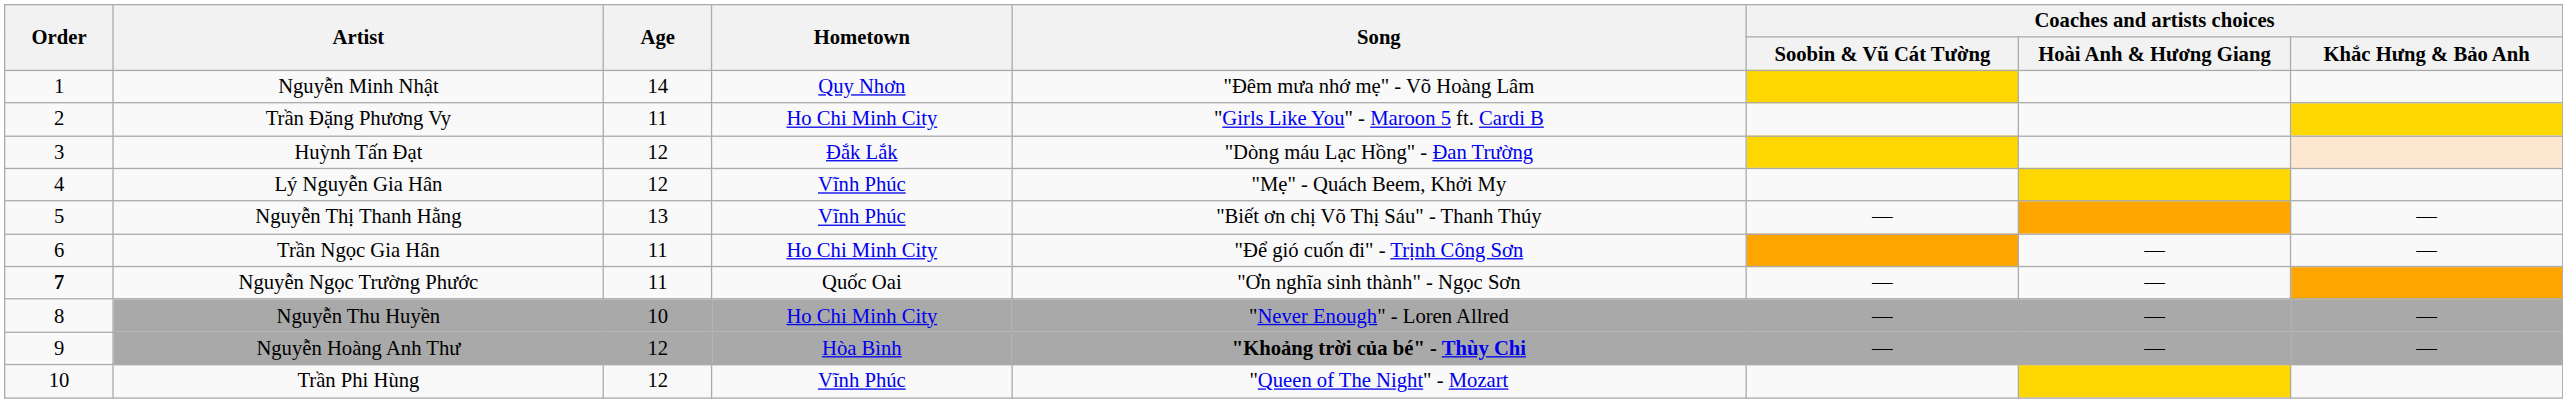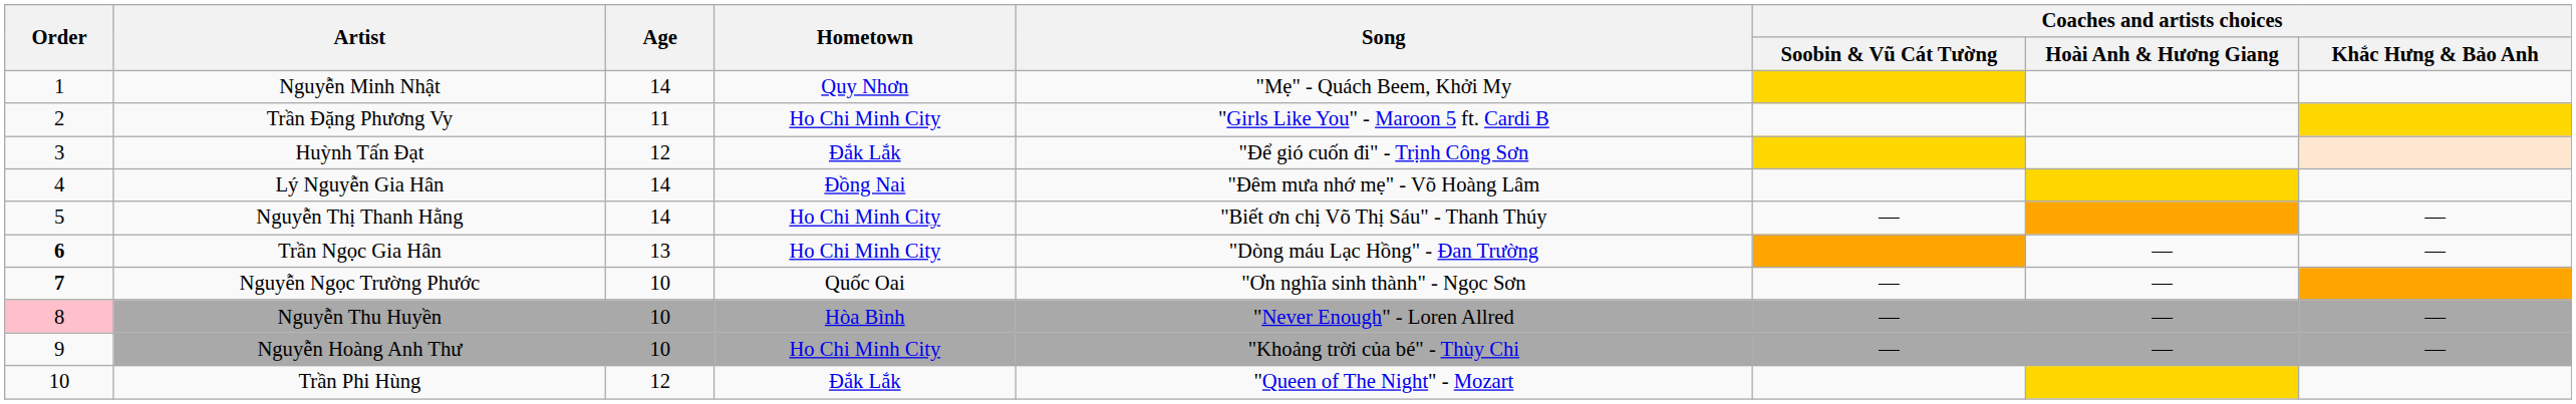 <table class="wikitable" style="text-align:center; width:100%;">
 <tr>
 <th scope="col" rowspan="2" style="width:04%;">Order</th>
 <th scope="col" rowspan="2" style="width:18%;">Artist</th>
 <th scope="col" rowspan="2" style="width:04%;">Age</th>
 <th scope="col" rowspan="2" style="width:11%;">Hometown</th>
 <th scope="col" rowspan="2" style="width:27%;">Song</th>
 <th scope="col" colspan="4" style="width:30%;">Coaches and artists choices</th>
 </tr>
 <tr>
 <th style="width:10%;">Soobin  & Vũ Cát Tường</th>
 <th style="width:10%;">Hoài Anh & Hương Giang</th>
 <th style="width:10%;">Khắc Hưng & Bảo Anh</th>
 </tr>
 <tr>
 <td scope="row">1</td>
 <td>Nguyễn Minh Nhật</td>
 <td>14</td>
 <td><a href='#'>Quy Nhơn</a></td>
-<td>"Đêm mưa nhớ mẹ" - Võ Hoàng Lâm</td>
+<td>"Mẹ" - Quách Beem, Khởi My</td>
 <td style="background:gold;text-align:center;"></td>
 <td style="text-align:center;"></td>
 <td style="text-align:center;"></td>
 </tr>
 <tr>
 <td scope="row">2</td>
 <td>Trần Đặng Phương Vy</td>
 <td>11</td>
 <td><a href='#'>Ho Chi Minh City</a></td>
 <td>"<a href='#'>Girls Like You</a>" - <a href='#'>Maroon 5</a> ft. <a href='#'>Cardi B</a></td>
 <td style="text-align:center;"></td>
 <td style="text-align:center;"></td>
 <td style="background:gold;text-align:center;"></td>
 </tr>
 <tr>
 <td scope="row">3</td>
 <td>Huỳnh Tấn Đạt</td>
 <td>12</td>
 <td><a href='#'>Đắk Lắk</a></td>
-<td>"Dòng máu Lạc Hồng" - <a href='#'>Đan Trường</a></td>
+<td>"Để gió cuốn đi" - <a href='#'>Trịnh Công Sơn</a></td>
 <td style="background:gold;text-align:center;"></td>
 <td style="text-align:center;"></td>
 <td style="background:#FEE7D0;text-align:center;"></td>
 </tr>
 <tr>
 <td scope="row">4</td>
 <td>Lý Nguyễn Gia Hân</td>
-<td>12</td>
-<td><a href='#'>Vĩnh Phúc</a></td>
-<td>"Mẹ" - Quách Beem, Khởi My</td>
+<td>14</td>
+<td><a href='#'>Đồng Nai</a></td>
+<td>"Đêm mưa nhớ mẹ" - Võ Hoàng Lâm</td>
 <td style="text-align:center;"></td>
 <td style="background:gold;text-align:center;"></td>
 <td style="text-align:center;"></td>
 </tr>
 <tr>
 <td scope="row">5</td>
 <td>Nguyễn Thị Thanh Hằng</td>
-<td>13</td>
-<td><a href='#'>Vĩnh Phúc</a></td>
+<td>14</td>
+<td><a href='#'>Ho Chi Minh City</a></td>
 <td>"Biết ơn chị Võ Thị Sáu" - Thanh Thúy</td>
 <td>—</td>
 <td style="background:orange;text-align:center;"></td>
 <td>—</td>
 </tr>
 <tr>
-<td scope="row">6</td>
+<td scope="row"><strong>6</strong></td>
 <td>Trần Ngọc Gia Hân</td>
-<td>11</td>
+<td>13</td>
 <td><a href='#'>Ho Chi Minh City</a></td>
-<td>"Để gió cuốn đi" - <a href='#'>Trịnh Công Sơn</a></td>
+<td>"Dòng máu Lạc Hồng" - <a href='#'>Đan Trường</a></td>
 <td style="background:orange;text-align:center;"></td>
 <td>—</td>
 <td>—</td>
 </tr>
 <tr>
 <td scope="row"><strong>7</strong></td>
 <td>Nguyễn Ngọc Trường Phước</td>
-<td>11</td>
+<td>10</td>
 <td>Quốc Oai</td>
 <td>"Ơn nghĩa sinh thành" - Ngọc Sơn</td>
 <td>—</td>
 <td>—</td>
 <td style="background:orange;text-align:center;"></td>
 </tr>
 <tr>
-<td scope="row">8</td>
+<td scope="row" style="background: pink;">8</td>
 <td style="background:darkgrey;">Nguyễn Thu Huyền</td>
 <td style="background:darkgrey;">10</td>
-<td style="background:darkgrey;"><a href='#'>Ho Chi Minh City</a></td>
+<td style="background:darkgrey;"><a href='#'>Hòa Bình</a></td>
 <td style="background:darkgrey;">"<a href='#'>Never Enough</a>" - Loren Allred</td>
 <td style="background:darkgrey;text-align:center;">—</td>
 <td style="background:darkgrey;text-align:center;">—</td>
 <td style="background:darkgrey;text-align:center;">—</td>
 </tr>
 <tr>
 <td scope="row">9</td>
 <td style="background:darkgrey;">Nguyễn Hoàng Anh Thư</td>
-<td style="background:darkgrey;">12</td>
-<td style="background:darkgrey;"><a href='#'>Hòa Bình</a></td>
-<td style="background:darkgrey;"><strong>"Khoảng trời của bé" - <a href='#'>Thùy Chi</a></strong></td>
+<td style="background:darkgrey;">10</td>
+<td style="background:darkgrey;"><a href='#'>Ho Chi Minh City</a></td>
+<td style="background:darkgrey;">"Khoảng trời của bé" - <a href='#'>Thùy Chi</a></td>
 <td style="background:darkgrey;text-align:center;">—</td>
 <td style="background:darkgrey;text-align:center;">—</td>
 <td style="background:darkgrey;text-align:center;">—</td>
 </tr>
 <tr>
 <td scope="row">10</td>
 <td>Trần Phi Hùng</td>
 <td>12</td>
-<td><a href='#'>Vĩnh Phúc</a></td>
+<td><a href='#'>Đắk Lắk</a></td>
 <td>"<a href='#'>Queen of The Night</a>" - <a href='#'>Mozart</a></td>
 <td style="text-align:center;"></td>
 <td style="background:gold;text-align:center;"></td>
 <td style="text-align:center;"></td>
 </tr>
 </table>
